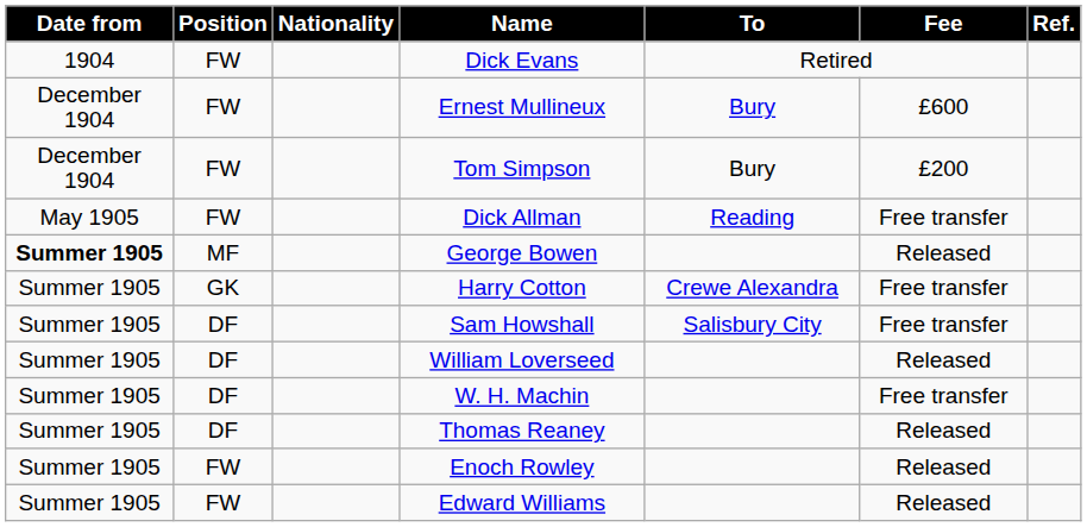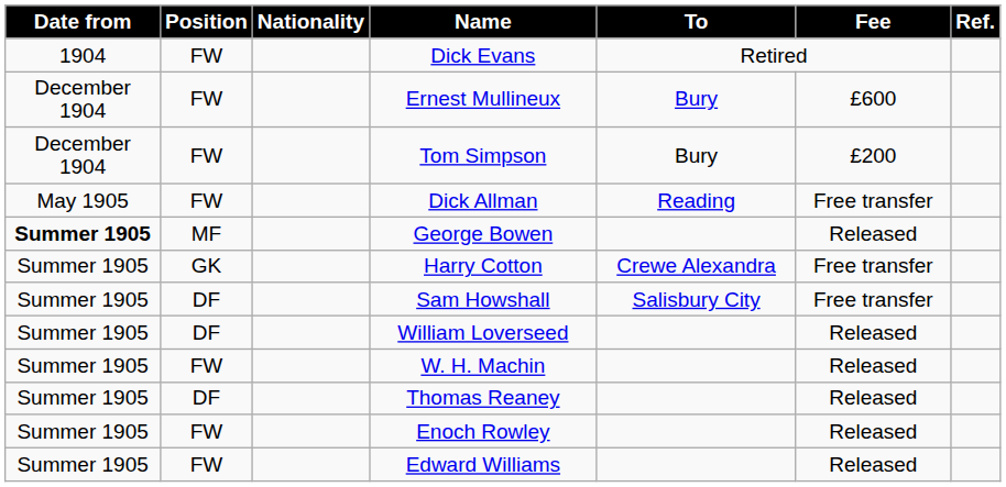 <table class="wikitable" style="text-align:center; font-size:90%; ">
 <tr>
 <th style="background:#000000; color:white; width:100px;">Date from</th>
 <th style="background:#000000; color:white; width:50px;">Position</th>
 <th style="background:#000000; color:white; width:50px;">Nationality</th>
 <th style="background:#000000; color:white; width:150px;">Name</th>
 <th style="background:#000000; color:white; width:130px;">To</th>
 <th style="background:#000000; color:white; width:100px;">Fee</th>
 <th style="background:#000000; color:white; width:25px;">Ref.</th>
 </tr>
 <tr>
 <td>1904</td>
 <td>FW</td>
 <td></td>
 <td><a href='#'>Dick Evans</a></td>
 <td colspan="2">Retired</td>
 <td></td>
 </tr>
 <tr>
 <td>December 1904</td>
 <td>FW</td>
 <td></td>
 <td><a href='#'>Ernest Mullineux</a></td>
 <td><a href='#'>Bury</a></td>
 <td>£600</td>
 <td></td>
 </tr>
 <tr>
 <td>December 1904</td>
 <td>FW</td>
 <td></td>
 <td><a href='#'>Tom Simpson</a></td>
 <td>Bury</td>
 <td>£200</td>
 <td></td>
 </tr>
 <tr>
 <td>May 1905</td>
 <td>FW</td>
 <td></td>
 <td><a href='#'>Dick Allman</a></td>
 <td><a href='#'>Reading</a></td>
 <td>Free transfer</td>
 <td></td>
 </tr>
 <tr>
 <td><strong>Summer 1905</strong></td>
 <td>MF</td>
 <td></td>
 <td><a href='#'>George Bowen</a></td>
 <td></td>
 <td>Released</td>
 <td></td>
 </tr>
 <tr>
 <td>Summer 1905</td>
 <td>GK</td>
 <td></td>
 <td><a href='#'>Harry Cotton</a></td>
 <td><a href='#'>Crewe Alexandra</a></td>
 <td>Free transfer</td>
 <td></td>
 </tr>
 <tr>
 <td>Summer 1905</td>
 <td>DF</td>
 <td></td>
 <td><a href='#'>Sam Howshall</a></td>
 <td><a href='#'>Salisbury City</a></td>
 <td>Free transfer</td>
 <td></td>
 </tr>
 <tr>
 <td>Summer 1905</td>
 <td>DF</td>
 <td></td>
 <td><a href='#'>William Loverseed</a></td>
 <td></td>
 <td>Released</td>
 <td></td>
 </tr>
 <tr>
 <td>Summer 1905</td>
-<td>DF</td>
+<td>FW</td>
 <td></td>
 <td><a href='#'>W. H. Machin</a></td>
 <td></td>
-<td>Free transfer</td>
+<td>Released</td>
 <td></td>
 </tr>
 <tr>
 <td>Summer 1905</td>
 <td>DF</td>
 <td></td>
 <td><a href='#'>Thomas Reaney</a></td>
 <td></td>
 <td>Released</td>
 <td></td>
 </tr>
 <tr>
 <td>Summer 1905</td>
 <td>FW</td>
 <td></td>
 <td><a href='#'>Enoch Rowley</a></td>
 <td></td>
 <td>Released</td>
 <td></td>
 </tr>
 <tr>
 <td>Summer 1905</td>
 <td>FW</td>
 <td></td>
 <td><a href='#'>Edward Williams</a></td>
 <td></td>
 <td>Released</td>
 <td></td>
 </tr>
 </table>
